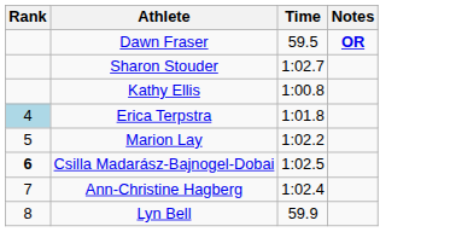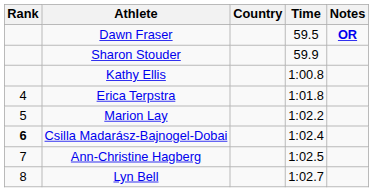 <table class="wikitable sortable" style="text-align:center">
 <tr>
 <th>Rank</th>
 <th>Athlete</th>
+<th>Country</th>
 <th>Time</th>
 <th>Notes</th>
 </tr>
 <tr>
 <td></td>
 <td><a href='#'>Dawn Fraser</a></td>
+<td align=left></td>
 <td>59.5</td>
 <td><strong><a href='#'>OR</a></strong></td>
 </tr>
 <tr>
 <td></td>
 <td><a href='#'>Sharon Stouder</a></td>
-<td>1:02.7</td>
+<td align=left></td>
+<td>59.9</td>
 <td><strong>  </strong></td>
 </tr>
 <tr>
 <td></td>
 <td><a href='#'>Kathy Ellis</a></td>
+<td align=left></td>
 <td>1:00.8</td>
 <td><strong> </strong></td>
 </tr>
 <tr>
-<td style="background: lightblue;">4</td>
+<td>4</td>
 <td><a href='#'>Erica Terpstra</a></td>
+<td align=left></td>
 <td>1:01.8</td>
 <td><strong> </strong></td>
 </tr>
 <tr>
 <td>5</td>
 <td><a href='#'>Marion Lay</a></td>
+<td align=left></td>
 <td>1:02.2</td>
 <td><strong> </strong></td>
 </tr>
 <tr>
 <td><strong>6</strong></td>
 <td><a href='#'>Csilla Madarász-Bajnogel-Dobai</a></td>
-<td>1:02.5</td>
+<td align=left></td>
+<td>1:02.4</td>
 <td><strong> </strong></td>
 </tr>
 <tr>
 <td>7</td>
 <td><a href='#'>Ann-Christine Hagberg</a></td>
-<td>1:02.4</td>
+<td align=left></td>
+<td>1:02.5</td>
 <td><strong> </strong></td>
 </tr>
 <tr>
 <td>8</td>
 <td><a href='#'>Lyn Bell</a></td>
-<td>59.9</td>
+<td align=left></td>
+<td>1:02.7</td>
 <td><strong> </strong></td>
 </tr>
 </table>
